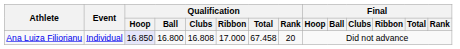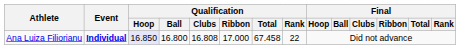 <table class=wikitable style="font-size:90%">
 <tr>
 <th rowspan=2>Athlete</th>
 <th rowspan=2>Event</th>
 <th colspan=6>Qualification</th>
 <th colspan=6>Final</th>
 </tr>
 <tr style="font-size:95%">
 <th>Hoop</th>
 <th>Ball</th>
 <th>Clubs</th>
 <th>Ribbon</th>
 <th>Total</th>
 <th>Rank</th>
 <th>Hoop</th>
 <th>Ball</th>
 <th>Clubs</th>
 <th>Ribbon</th>
 <th>Total</th>
 <th>Rank</th>
 </tr>
 <tr align=center>
 <td align=left><a href='#'>Ana Luiza Filiorianu</a></td>
-<td align=left><a href='#'>Individual</a></td>
+<td align=left><strong><a href='#'>Individual</a></strong></td>
 <td style="background: lavender;">16.850</td>
 <td>16.800</td>
 <td>16.808</td>
 <td>17.000</td>
 <td>67.458</td>
-<td>20</td>
+<td>22</td>
 <td colspan = 6>Did not advance</td>
 </tr>
 </table>
